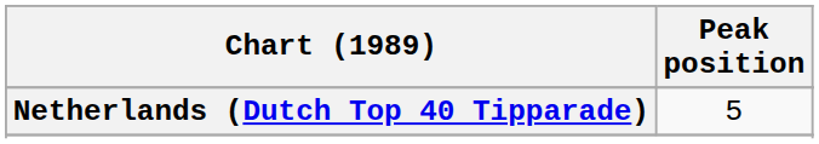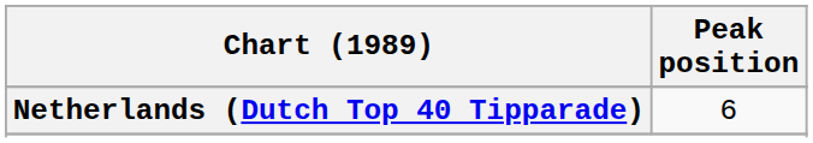 <table class="wikitable sortable plainrowheaders" style="text-align:center">
 <tr>
 <th>Chart (1989)</th>
 <th>Peak<br>position</th>
 </tr>
 <tr>
 </tr>
 <tr>
 </tr>
 <tr>
 <th scope="row">Netherlands (<a href='#'>Dutch Top 40 Tipparade</a>)</th>
-<td>5</td>
+<td>6</td>
 </tr>
 <tr>
 </tr>
 <tr>
 </tr>
 <tr>
 </tr>
 <tr>
 </tr>
 <tr>
 </tr>
 </table>
